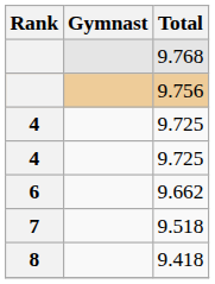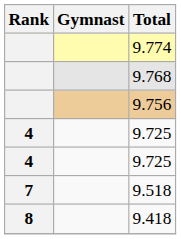 <table class="wikitable sortable" style="text-align:center; font-size:95%">
 <tr>
 <th scope=col>Rank</th>
 <th scope=col>Gymnast</th>
 <th scope=col>Total</th>
+</tr>
+<tr bgcolor=fffcaf>
+<th scope=row style="text-align:center"></th>
+<td align=left></td>
+<td>9.774</td>
 </tr>
 <tr bgcolor=e5e5e5>
 <th scope=row style="text-align:center"></th>
 <td align=left></td>
 <td>9.768</td>
 </tr>
 <tr bgcolor=eecc99>
 <th scope=row style="text-align:center"></th>
 <td align=left></td>
 <td>9.756</td>
 </tr>
 <tr>
 <th scope=row style="text-align:center">4</th>
 <td align=left></td>
 <td>9.725</td>
 </tr>
 <tr>
 <th scope=row style="text-align:center">4</th>
 <td align=left></td>
 <td>9.725</td>
 </tr>
 <tr>
-<th scope=row style="text-align:center">6</th>
-<td align=left></td>
-<td>9.662</td>
-</tr>
-<tr>
 <th scope=row style="text-align:center">7</th>
 <td align=left></td>
 <td>9.518</td>
 </tr>
 <tr>
 <th scope=row style="text-align:center">8</th>
 <td align=left></td>
 <td>9.418</td>
 </tr>
 <tr>
 </tr>
 </table>
